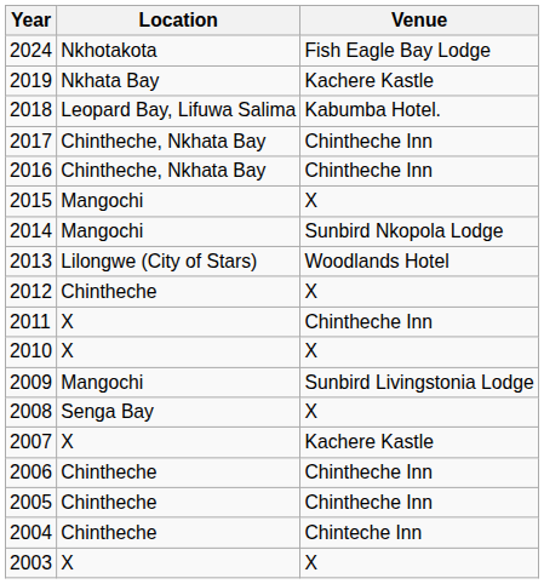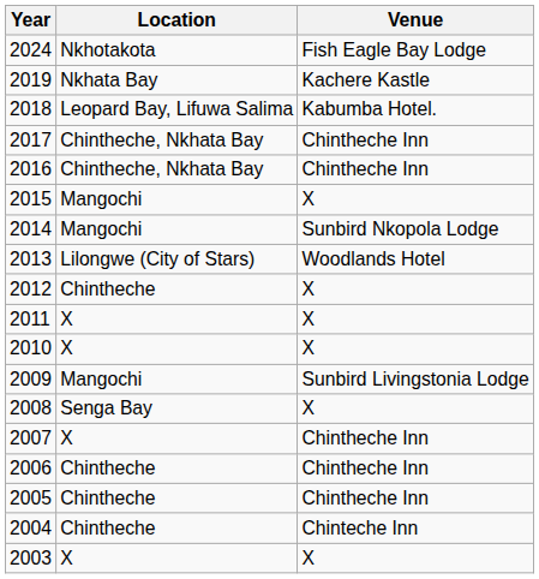 <table class="wikitable">
 <tr>
 <th>Year</th>
 <th>Location</th>
 <th>Venue</th>
 </tr>
 <tr>
 <td>2024</td>
 <td>Nkhotakota</td>
 <td>Fish Eagle Bay Lodge</td>
 </tr>
 <tr>
 <td>2019</td>
 <td>Nkhata Bay</td>
 <td>Kachere Kastle</td>
 </tr>
 <tr>
 <td>2018</td>
 <td>Leopard Bay, Lifuwa Salima</td>
 <td>Kabumba Hotel.</td>
 </tr>
 <tr>
 <td>2017</td>
 <td>Chintheche, Nkhata Bay</td>
 <td>Chintheche Inn </td>
 </tr>
 <tr>
 <td>2016</td>
 <td>Chintheche, Nkhata Bay</td>
 <td>Chintheche Inn</td>
 </tr>
 <tr>
 <td>2015</td>
 <td>Mangochi</td>
 <td>X</td>
 </tr>
 <tr>
 <td>2014</td>
 <td>Mangochi</td>
 <td>Sunbird Nkopola Lodge</td>
 </tr>
 <tr>
 <td>2013</td>
 <td>Lilongwe (City of Stars)</td>
 <td>Woodlands Hotel</td>
 </tr>
 <tr>
 <td>2012</td>
 <td>Chintheche</td>
 <td>X</td>
 </tr>
 <tr>
 <td>2011</td>
 <td>X</td>
-<td>Chintheche Inn </td>
+<td>X</td>
 </tr>
 <tr>
 <td>2010</td>
 <td>X</td>
 <td>X</td>
 </tr>
 <tr>
 <td>2009</td>
 <td>Mangochi</td>
 <td>Sunbird Livingstonia Lodge</td>
 </tr>
 <tr>
 <td>2008</td>
 <td>Senga Bay</td>
 <td>X</td>
 </tr>
 <tr>
 <td>2007</td>
 <td>X</td>
-<td>Kachere Kastle</td>
+<td>Chintheche Inn</td>
 </tr>
 <tr>
 <td>2006</td>
 <td>Chintheche</td>
 <td>Chintheche Inn</td>
 </tr>
 <tr>
 <td>2005</td>
 <td>Chintheche</td>
 <td>Chintheche Inn</td>
 </tr>
 <tr>
 <td>2004</td>
 <td>Chintheche</td>
 <td>Chinteche Inn</td>
 </tr>
 <tr>
 <td>2003</td>
 <td>X</td>
 <td>X</td>
 </tr>
 </table>
